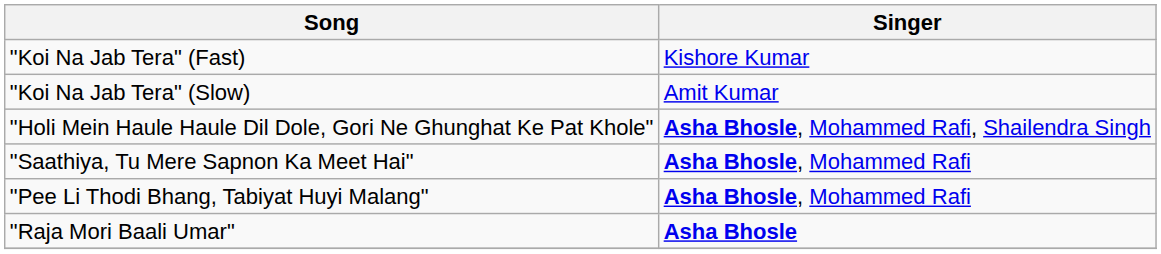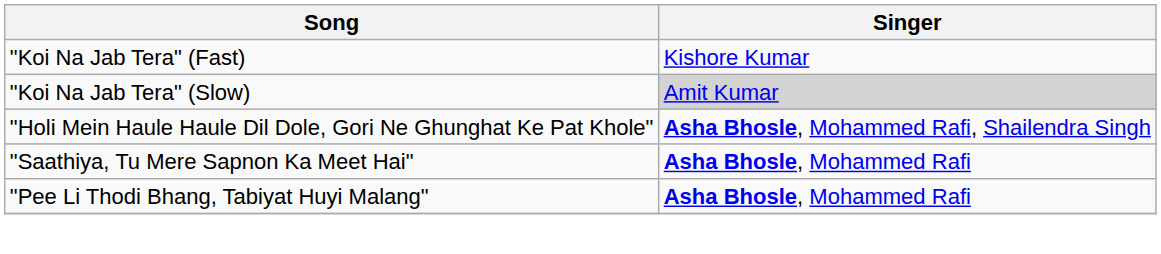 <table class="wikitable" style="font-size:95%;">
 <tr>
 <th>Song</th>
 <th>Singer</th>
 </tr>
 <tr>
 <td>"Koi Na Jab Tera" (Fast)</td>
 <td><a href='#'>Kishore Kumar</a></td>
 </tr>
 <tr>
 <td>"Koi Na Jab Tera" (Slow)</td>
-<td><a href='#'>Amit Kumar</a></td>
+<td style="background: lightgrey;"><a href='#'>Amit Kumar</a></td>
 </tr>
 <tr>
 <td>"Holi Mein Haule Haule Dil Dole, Gori Ne Ghunghat Ke Pat Khole"</td>
 <td><strong><a href='#'>Asha Bhosle</a></strong>, <a href='#'>Mohammed Rafi</a>, <a href='#'>Shailendra Singh</a></td>
 </tr>
 <tr>
 <td>"Saathiya, Tu Mere Sapnon Ka Meet Hai"</td>
 <td><strong><a href='#'>Asha Bhosle</a></strong>, <a href='#'>Mohammed Rafi</a></td>
 </tr>
 <tr>
 <td>"Pee Li Thodi Bhang, Tabiyat Huyi Malang"</td>
 <td><strong><a href='#'>Asha Bhosle</a></strong>, <a href='#'>Mohammed Rafi</a></td>
 </tr>
 <tr>
-<td>"Raja Mori Baali Umar"</td>
-<td><strong><a href='#'>Asha Bhosle</a></strong></td>
-</tr>
-<tr>
 </tr>
 </table>
